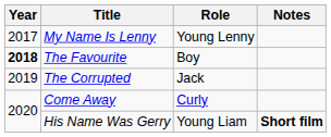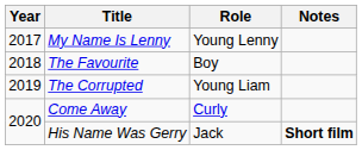 <table class="wikitable">
 <tr style="background:#ccc; text-align:center;">
 <th>Year</th>
 <th>Title</th>
 <th>Role</th>
 <th>Notes</th>
 </tr>
 <tr>
 <td>2017</td>
 <td><em><a href='#'>My Name Is Lenny</a></em></td>
 <td>Young Lenny</td>
 <td></td>
 </tr>
 <tr>
-<td><strong>2018</strong></td>
+<td>2018</td>
 <td><em><a href='#'>The Favourite</a></em></td>
 <td>Boy</td>
 <td></td>
 </tr>
 <tr>
 <td>2019</td>
 <td><em><a href='#'>The Corrupted</a></em></td>
-<td>Jack</td>
+<td>Young Liam</td>
 <td></td>
 </tr>
 <tr>
 <td rowspan="2">2020</td>
 <td><em><a href='#'>Come Away</a></em></td>
 <td><a href='#'>Curly</a></td>
 <td></td>
 </tr>
 <tr>
 <td><em>His Name Was Gerry</em></td>
-<td>Young Liam</td>
+<td>Jack</td>
 <td><strong>Short film</strong></td>
 </tr>
 </table>
